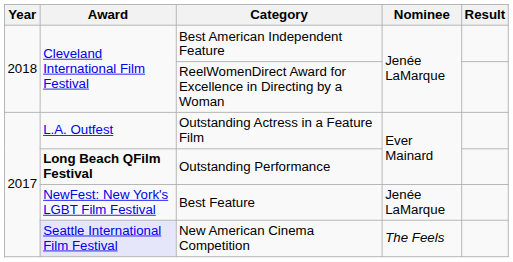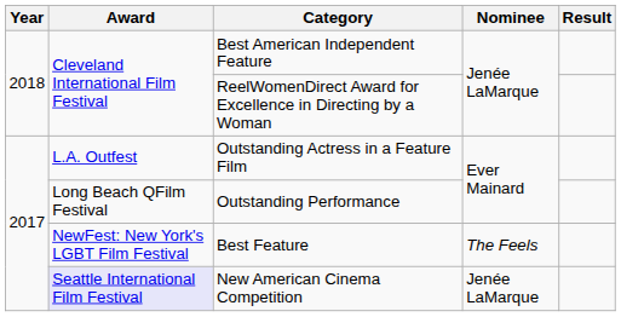 <table class="wikitable">
 <tr>
 <th>Year</th>
 <th>Award</th>
 <th>Category</th>
 <th>Nominee</th>
 <th>Result</th>
 </tr>
 <tr>
 <td rowspan="2">2018</td>
 <td rowspan="2"><a href='#'>Cleveland International Film Festival</a></td>
 <td>Best American Independent Feature</td>
 <td rowspan="2">Jenée LaMarque</td>
 <td></td>
 </tr>
 <tr>
 <td>ReelWomenDirect Award for Excellence in Directing by a Woman</td>
 <td></td>
 </tr>
 <tr>
 <td rowspan="4">2017</td>
 <td><a href='#'>L.A. Outfest</a></td>
 <td>Outstanding Actress in a Feature Film</td>
 <td rowspan="2">Ever Mainard</td>
 <td></td>
 </tr>
 <tr>
-<td><strong>Long Beach QFilm Festival</strong></td>
+<td>Long Beach QFilm Festival</td>
 <td>Outstanding Performance</td>
 <td></td>
 </tr>
 <tr>
 <td><a href='#'>NewFest: New York's LGBT Film Festival</a></td>
 <td>Best Feature</td>
-<td>Jenée LaMarque</td>
+<td><em>The Feels</em></td>
 <td></td>
 </tr>
 <tr>
 <td style="background: lavender;"><a href='#'>Seattle International Film Festival</a></td>
 <td>New American Cinema Competition</td>
-<td><em>The Feels</em></td>
+<td>Jenée LaMarque</td>
 <td></td>
 </tr>
 </table>
